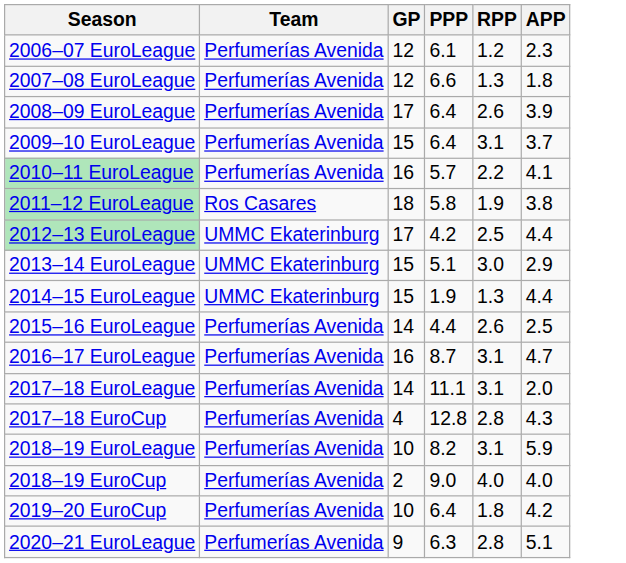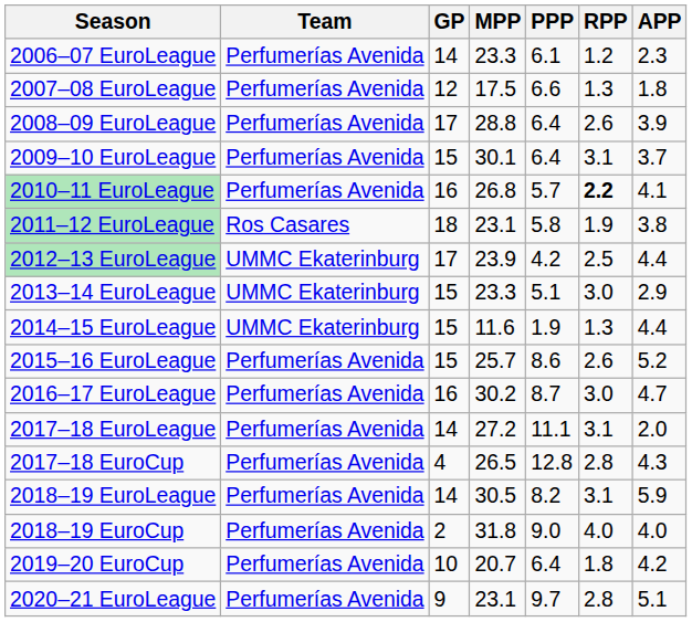 <table class="wikitable">
 <tr>
 <th>Season</th>
 <th>Team</th>
 <th>GP</th>
+<th>MPP</th>
 <th>PPP</th>
 <th>RPP</th>
 <th>APP</th>
 </tr>
 <tr>
 <td><a href='#'>2006–07 EuroLeague</a></td>
 <td> <a href='#'>Perfumerías Avenida</a></td>
-<td>12</td>
+<td>14</td>
+<td>23.3</td>
 <td>6.1</td>
 <td>1.2</td>
 <td>2.3</td>
 </tr>
 <tr>
 <td><a href='#'>2007–08 EuroLeague</a></td>
 <td> <a href='#'>Perfumerías Avenida</a></td>
 <td>12</td>
+<td>17.5</td>
 <td>6.6</td>
 <td>1.3</td>
 <td>1.8</td>
 </tr>
 <tr>
 <td><a href='#'>2008–09 EuroLeague</a></td>
 <td> <a href='#'>Perfumerías Avenida</a></td>
 <td>17</td>
+<td>28.8</td>
 <td>6.4</td>
 <td>2.6</td>
 <td>3.9</td>
 </tr>
 <tr>
 <td><a href='#'>2009–10 EuroLeague</a></td>
 <td> <a href='#'>Perfumerías Avenida</a></td>
 <td>15</td>
+<td>30.1</td>
 <td>6.4</td>
 <td>3.1</td>
 <td>3.7</td>
 </tr>
 <tr>
 <td style="text-align:left;background:#afe6ba;"><a href='#'>2010–11 EuroLeague</a></td>
 <td> <a href='#'>Perfumerías Avenida</a></td>
 <td>16</td>
+<td>26.8</td>
 <td>5.7</td>
-<td>2.2</td>
+<td><strong>2.2</strong></td>
 <td>4.1</td>
 </tr>
 <tr>
 <td style="text-align:left;background:#afe6ba;"><a href='#'>2011–12 EuroLeague</a></td>
 <td> <a href='#'>Ros Casares</a></td>
 <td>18</td>
+<td>23.1</td>
 <td>5.8</td>
 <td>1.9</td>
 <td>3.8</td>
 </tr>
 <tr>
 <td style="text-align:left;background:#afe6ba;"><a href='#'>2012–13 EuroLeague</a></td>
 <td> <a href='#'>UMMC Ekaterinburg</a></td>
 <td>17</td>
+<td>23.9</td>
 <td>4.2</td>
 <td>2.5</td>
 <td>4.4</td>
 </tr>
 <tr>
 <td><a href='#'>2013–14 EuroLeague</a></td>
 <td> <a href='#'>UMMC Ekaterinburg</a></td>
 <td>15</td>
+<td>23.3</td>
 <td>5.1</td>
 <td>3.0</td>
 <td>2.9</td>
 </tr>
 <tr>
 <td><a href='#'>2014–15 EuroLeague</a></td>
 <td> <a href='#'>UMMC Ekaterinburg</a></td>
 <td>15</td>
+<td>11.6</td>
 <td>1.9</td>
 <td>1.3</td>
 <td>4.4</td>
 </tr>
 <tr>
 <td><a href='#'>2015–16 EuroLeague</a></td>
 <td> <a href='#'>Perfumerías Avenida</a></td>
-<td>14</td>
-<td>4.4</td>
+<td>15</td>
+<td>25.7</td>
+<td>8.6</td>
 <td>2.6</td>
-<td>2.5</td>
+<td>5.2</td>
 </tr>
 <tr>
 <td><a href='#'>2016–17 EuroLeague</a></td>
 <td> <a href='#'>Perfumerías Avenida</a></td>
 <td>16</td>
+<td>30.2</td>
 <td>8.7</td>
-<td>3.1</td>
+<td>3.0</td>
 <td>4.7</td>
 </tr>
 <tr>
 <td><a href='#'>2017–18 EuroLeague</a></td>
 <td> <a href='#'>Perfumerías Avenida</a></td>
 <td>14</td>
+<td>27.2</td>
 <td>11.1</td>
 <td>3.1</td>
 <td>2.0</td>
 </tr>
 <tr>
 <td><a href='#'>2017–18 EuroCup</a></td>
 <td> <a href='#'>Perfumerías Avenida</a></td>
 <td>4</td>
+<td>26.5</td>
 <td>12.8</td>
 <td>2.8</td>
 <td>4.3</td>
 </tr>
 <tr>
 <td><a href='#'>2018–19 EuroLeague</a></td>
 <td> <a href='#'>Perfumerías Avenida</a></td>
-<td>10</td>
+<td>14</td>
+<td>30.5</td>
 <td>8.2</td>
 <td>3.1</td>
 <td>5.9</td>
 </tr>
 <tr>
 <td><a href='#'>2018–19 EuroCup</a></td>
 <td> <a href='#'>Perfumerías Avenida</a></td>
 <td>2</td>
+<td>31.8</td>
 <td>9.0</td>
 <td>4.0</td>
 <td>4.0</td>
 </tr>
 <tr>
 <td><a href='#'>2019–20 EuroCup</a></td>
 <td> <a href='#'>Perfumerías Avenida</a></td>
 <td>10</td>
+<td>20.7</td>
 <td>6.4</td>
 <td>1.8</td>
 <td>4.2</td>
 </tr>
 <tr>
 <td><a href='#'>2020–21 EuroLeague</a></td>
 <td> <a href='#'>Perfumerías Avenida</a></td>
 <td>9</td>
-<td>6.3</td>
+<td>23.1</td>
+<td>9.7</td>
 <td>2.8</td>
 <td>5.1</td>
 </tr>
 </table>
